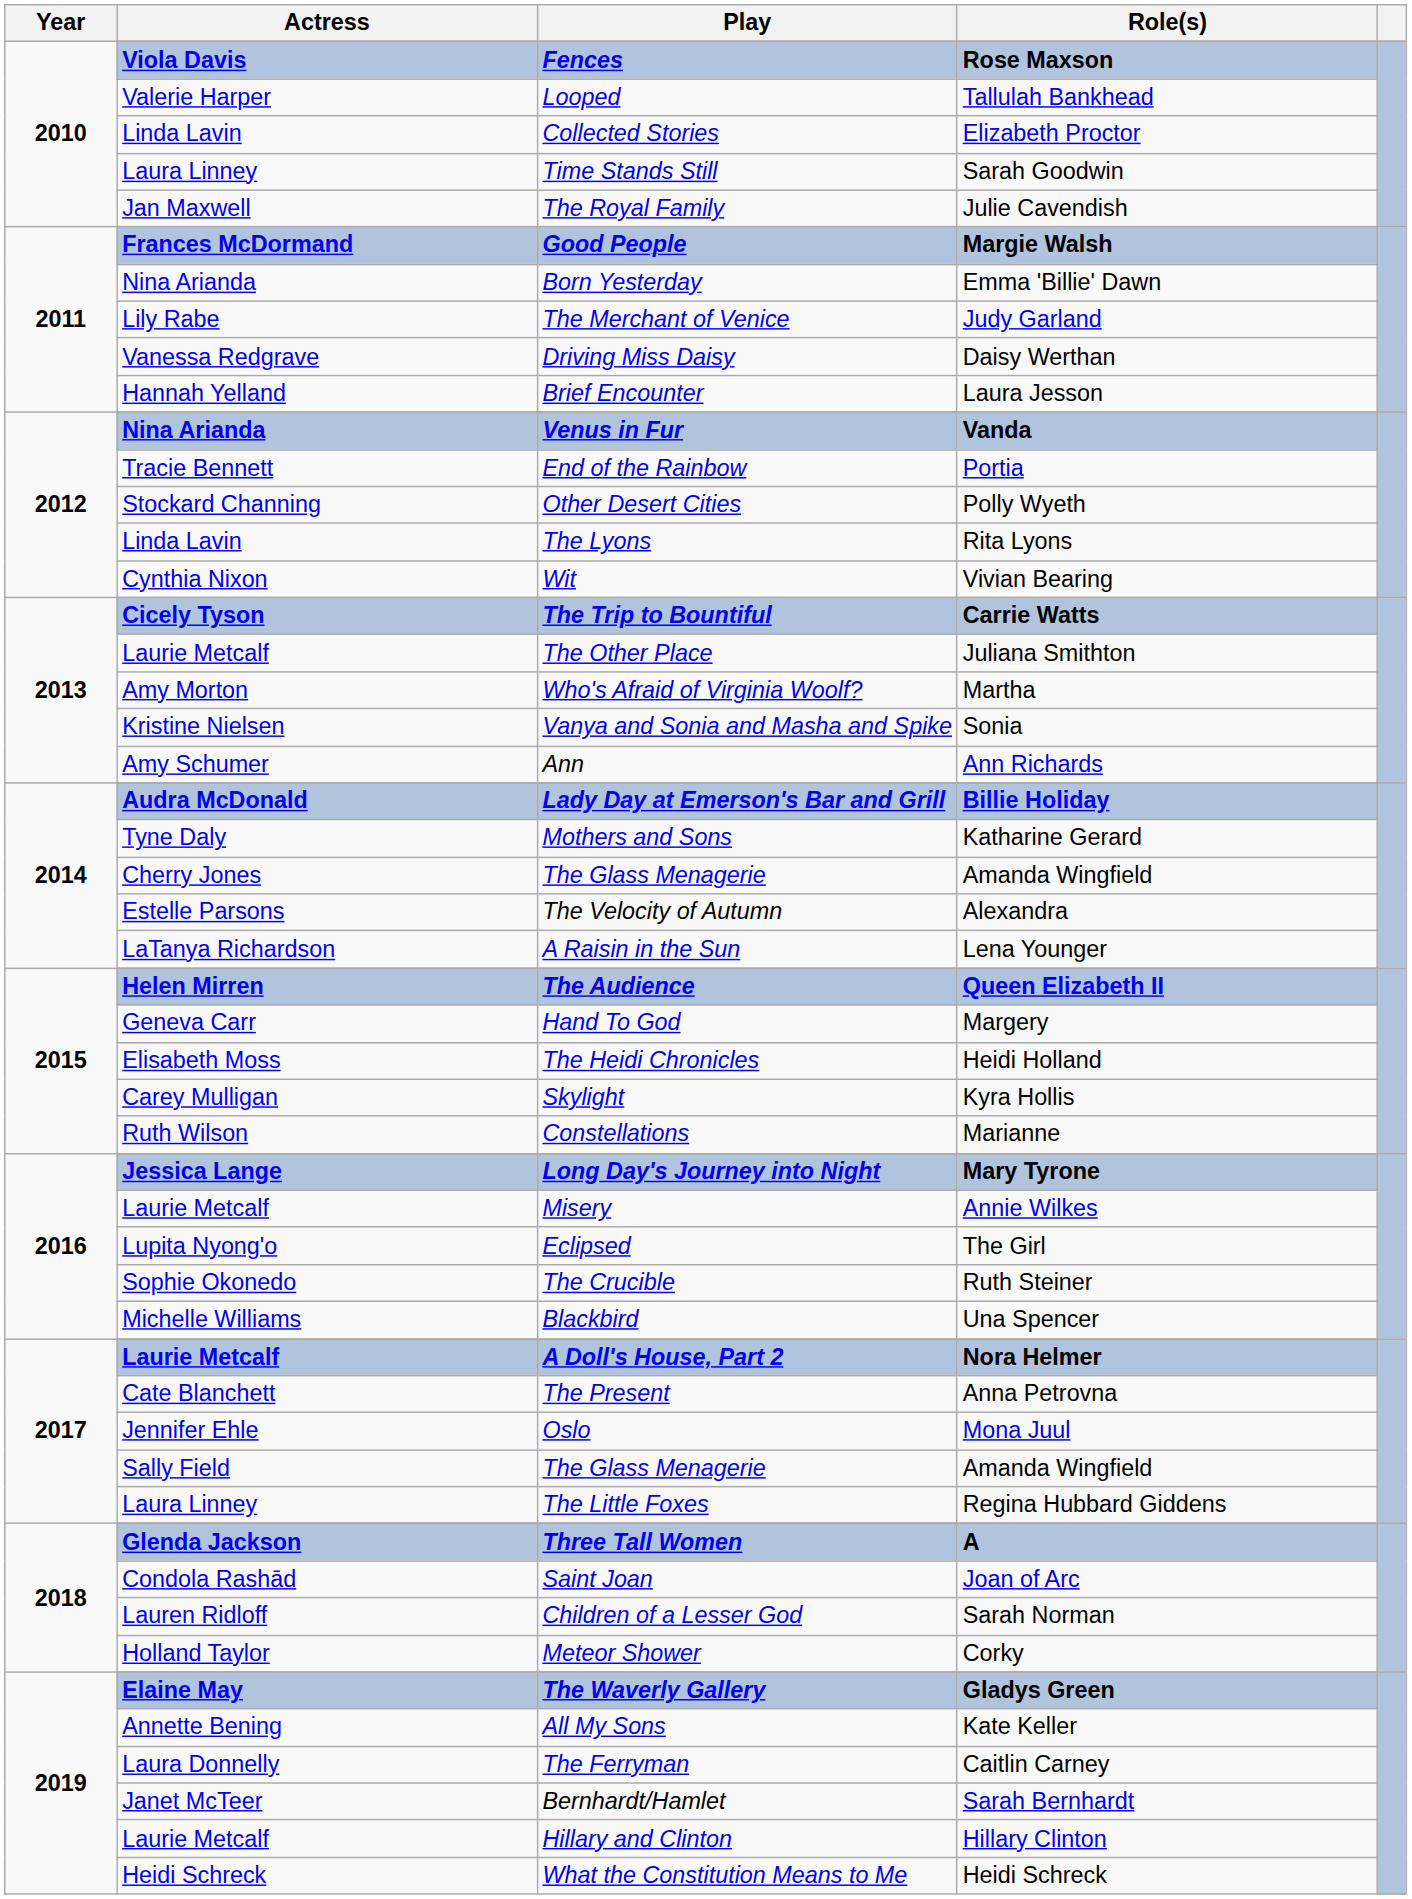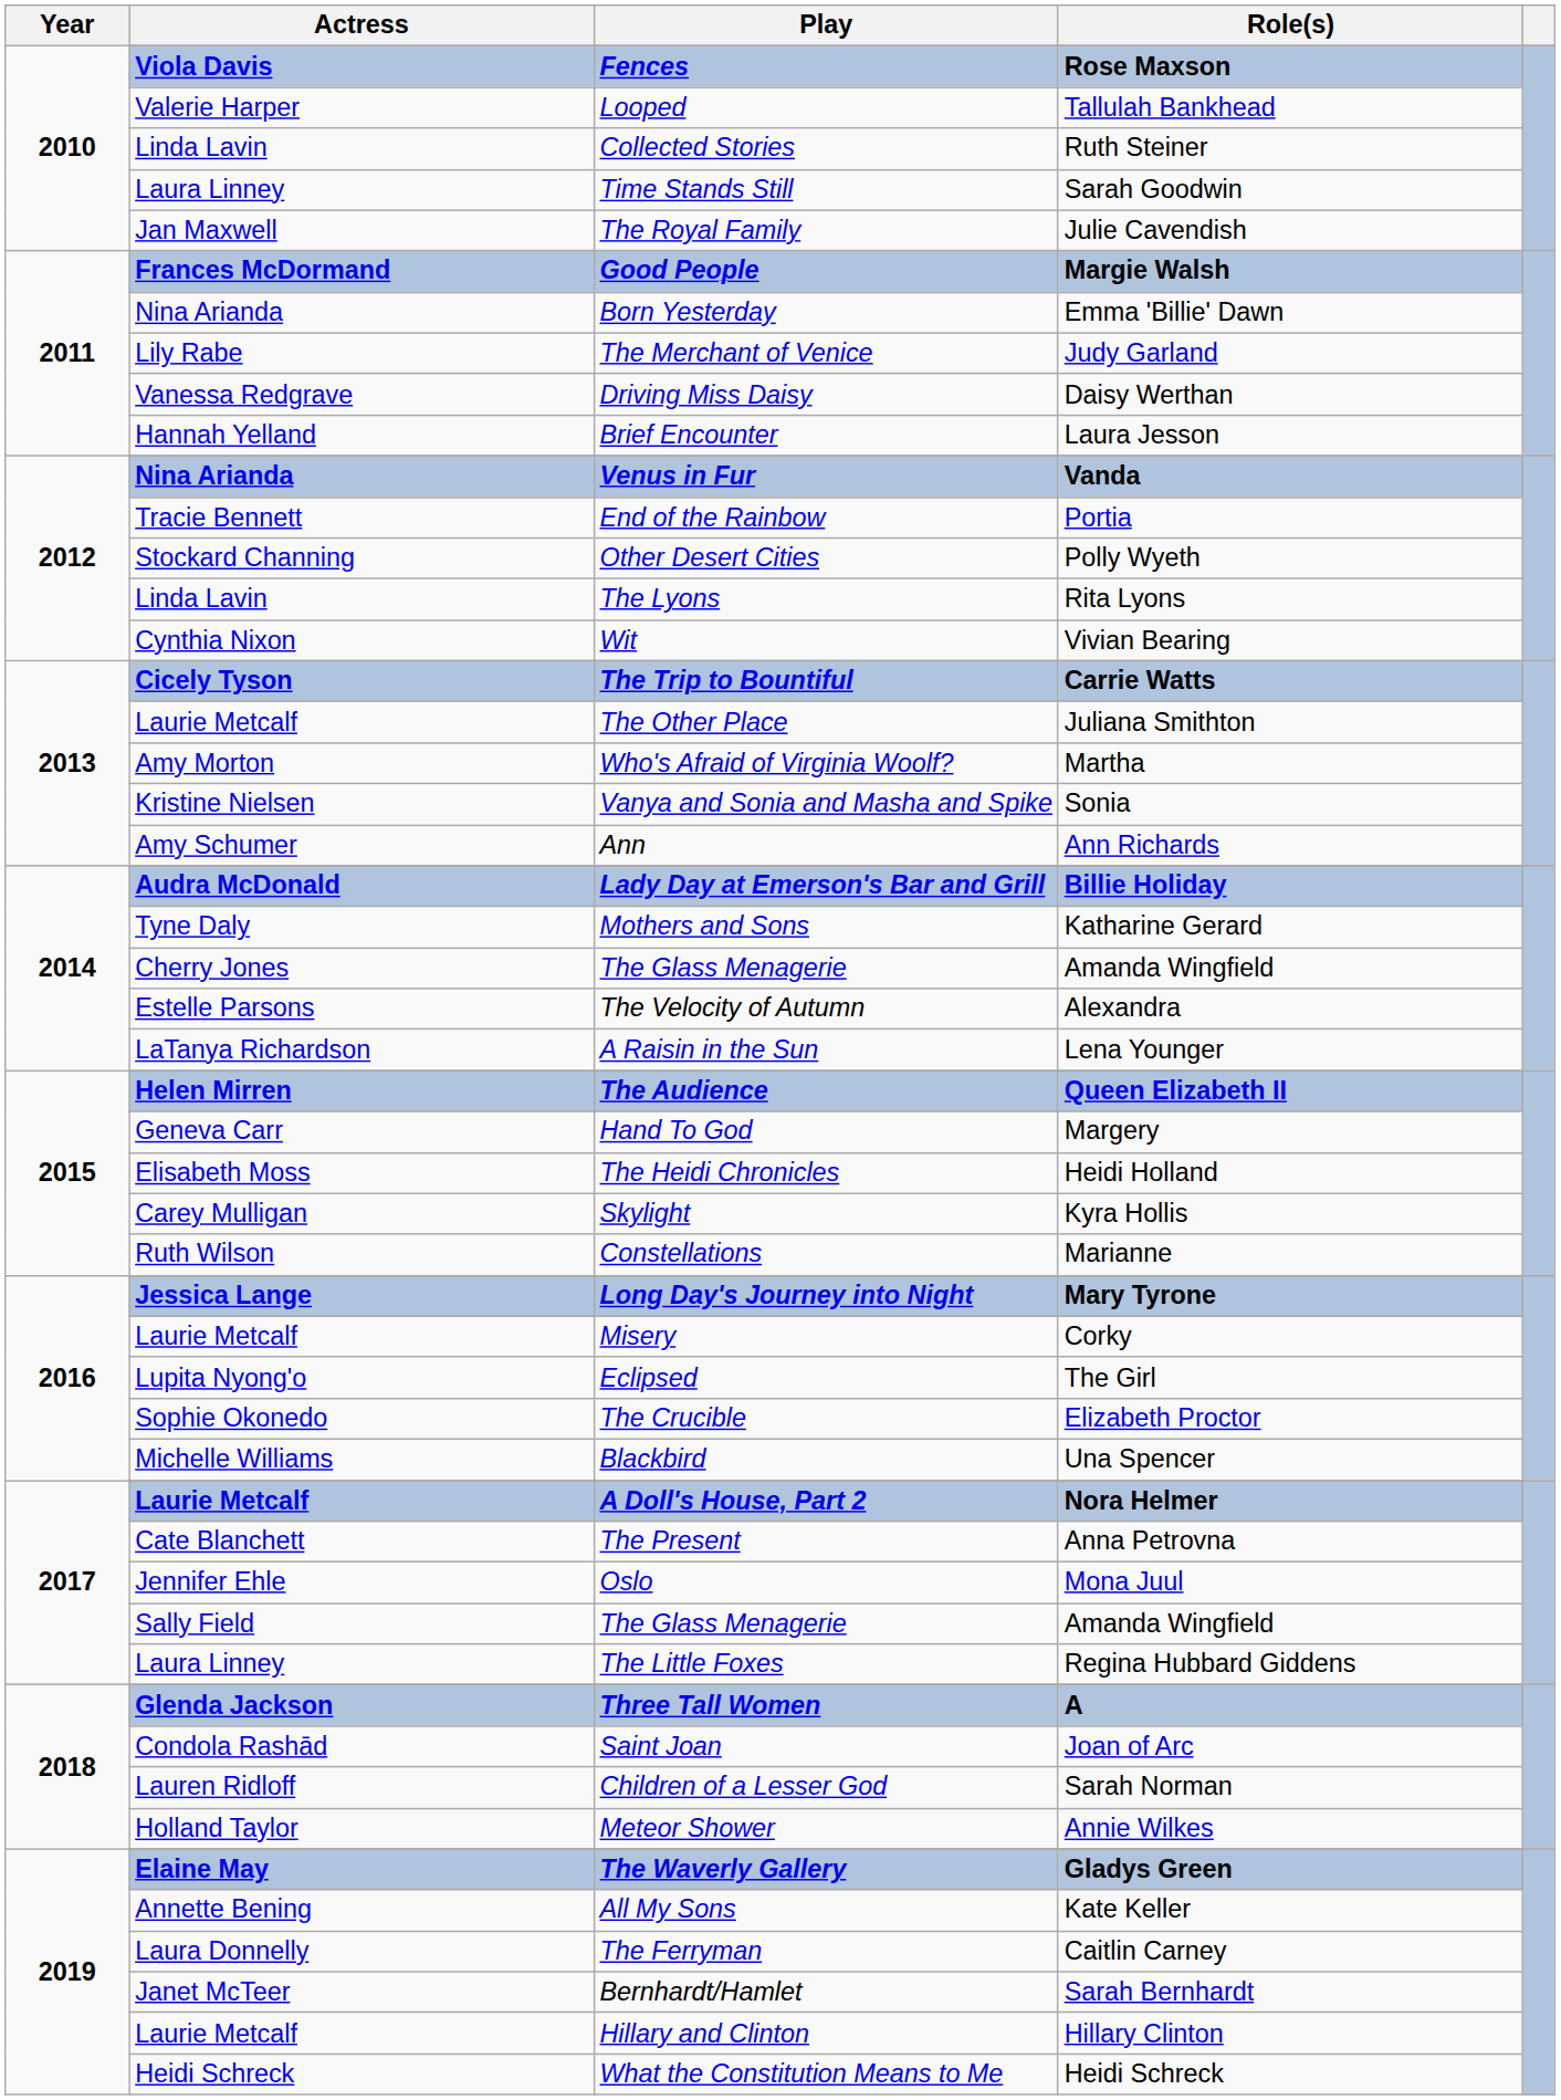 <table class="wikitable sortable">
 <tr>
 <th scope="col" style="width:8%;">Year</th>
 <th scope="col" style="width:30%;">Actress</th>
 <th scope="col" style="width:30%;">Play</th>
 <th scope="col" style="width:30%;">Role(s)</th>
 <th scope="col" style="width:2%;" class="unsortable"></th>
 </tr>
 <tr>
 <td rowspan="6" align="center"><strong>2010</strong> <br> </td>
 </tr>
 <tr style="background:#B0C4DE">
 <td><strong><a href='#'>Viola Davis</a></strong></td>
 <td><strong><em><a href='#'>Fences</a></em></strong></td>
 <td><strong>Rose Maxson</strong></td>
 <td rowspan="6" align="center"></td>
 </tr>
 <tr>
 <td><a href='#'>Valerie Harper</a></td>
 <td><em><a href='#'>Looped</a></em></td>
 <td><a href='#'>Tallulah Bankhead</a></td>
 </tr>
 <tr>
 <td><a href='#'>Linda Lavin</a></td>
 <td><em><a href='#'>Collected Stories</a></em></td>
-<td><a href='#'>Elizabeth Proctor</a></td>
+<td>Ruth Steiner</td>
 </tr>
 <tr>
 <td><a href='#'>Laura Linney</a></td>
 <td><em><a href='#'>Time Stands Still</a></em></td>
 <td>Sarah Goodwin</td>
 </tr>
 <tr>
 <td><a href='#'>Jan Maxwell</a></td>
 <td><em><a href='#'>The Royal Family</a></em></td>
 <td>Julie Cavendish</td>
 </tr>
 <tr>
 <td rowspan="6" align="center"><strong>2011</strong> <br> </td>
 </tr>
 <tr style="background:#B0C4DE">
 <td><strong><a href='#'>Frances McDormand</a></strong></td>
 <td><strong><em><a href='#'>Good People</a></em></strong></td>
 <td><strong>Margie Walsh</strong></td>
 <td rowspan="6" align="center"></td>
 </tr>
 <tr>
 <td><a href='#'>Nina Arianda</a></td>
 <td><em><a href='#'>Born Yesterday</a></em></td>
 <td>Emma 'Billie' Dawn</td>
 </tr>
 <tr>
 <td><a href='#'>Lily Rabe</a></td>
 <td><em><a href='#'>The Merchant of Venice</a></em></td>
 <td><a href='#'>Judy Garland</a></td>
 </tr>
 <tr>
 <td><a href='#'>Vanessa Redgrave</a></td>
 <td><em><a href='#'>Driving Miss Daisy</a></em></td>
 <td>Daisy Werthan</td>
 </tr>
 <tr>
 <td><a href='#'>Hannah Yelland</a></td>
 <td><em><a href='#'>Brief Encounter</a></em></td>
 <td>Laura Jesson</td>
 </tr>
 <tr>
 <td rowspan="6" align="center"><strong>2012</strong> <br> </td>
 </tr>
 <tr style="background:#B0C4DE">
 <td><strong><a href='#'>Nina Arianda</a></strong></td>
 <td><strong><em><a href='#'>Venus in Fur</a></em></strong></td>
 <td><strong>Vanda</strong></td>
 <td rowspan="6" align="center"></td>
 </tr>
 <tr>
 <td><a href='#'>Tracie Bennett</a></td>
 <td><em><a href='#'>End of the Rainbow</a></em></td>
 <td><a href='#'>Portia</a></td>
 </tr>
 <tr>
 <td><a href='#'>Stockard Channing</a></td>
 <td><em><a href='#'>Other Desert Cities</a></em></td>
 <td>Polly Wyeth</td>
 </tr>
 <tr>
 <td><a href='#'>Linda Lavin</a></td>
 <td><em><a href='#'>The Lyons</a></em></td>
 <td>Rita Lyons</td>
 </tr>
 <tr>
 <td><a href='#'>Cynthia Nixon</a></td>
 <td><em><a href='#'>Wit</a></em></td>
 <td>Vivian Bearing</td>
 </tr>
 <tr>
 <td rowspan="6" align="center"><strong>2013</strong> <br> </td>
 </tr>
 <tr style="background:#B0C4DE">
 <td><strong><a href='#'>Cicely Tyson</a></strong></td>
 <td><strong><em><a href='#'>The Trip to Bountiful</a></em></strong></td>
 <td><strong>Carrie Watts</strong></td>
 <td rowspan="6" align="center"></td>
 </tr>
 <tr>
 <td><a href='#'>Laurie Metcalf</a></td>
 <td><em><a href='#'>The Other Place</a></em></td>
 <td>Juliana Smithton</td>
 </tr>
 <tr>
 <td><a href='#'>Amy Morton</a></td>
 <td><em><a href='#'>Who's Afraid of Virginia Woolf?</a></em></td>
 <td>Martha</td>
 </tr>
 <tr>
 <td><a href='#'>Kristine Nielsen</a></td>
 <td><em><a href='#'>Vanya and Sonia and Masha and Spike</a></em></td>
 <td>Sonia</td>
 </tr>
 <tr>
 <td><a href='#'>Amy Schumer</a></td>
 <td><em>Ann</em></td>
 <td><a href='#'>Ann Richards</a></td>
 </tr>
 <tr>
 <td rowspan="6" align="center"><strong>2014</strong> <br> </td>
 </tr>
 <tr style="background:#B0C4DE">
 <td><strong><a href='#'>Audra McDonald</a></strong></td>
 <td><strong><em><a href='#'>Lady Day at Emerson's Bar and Grill</a></em></strong></td>
 <td><strong><a href='#'>Billie Holiday</a></strong></td>
 <td rowspan="6" align="center"></td>
 </tr>
 <tr>
 <td><a href='#'>Tyne Daly</a></td>
 <td><em><a href='#'>Mothers and Sons</a></em></td>
 <td>Katharine Gerard</td>
 </tr>
 <tr>
 <td><a href='#'>Cherry Jones</a></td>
 <td><em><a href='#'>The Glass Menagerie</a></em></td>
 <td>Amanda Wingfield</td>
 </tr>
 <tr>
 <td><a href='#'>Estelle Parsons</a></td>
 <td><em>The Velocity of Autumn</em></td>
 <td>Alexandra</td>
 </tr>
 <tr>
 <td><a href='#'>LaTanya Richardson</a></td>
 <td><em><a href='#'>A Raisin in the Sun</a></em></td>
 <td>Lena Younger</td>
 </tr>
 <tr>
 <td rowspan="6" align="center"><strong>2015</strong> <br> </td>
 </tr>
 <tr style="background:#B0C4DE">
 <td><strong><a href='#'>Helen Mirren</a></strong></td>
 <td><strong><em><a href='#'>The Audience</a></em></strong></td>
 <td><strong><a href='#'>Queen Elizabeth II</a></strong></td>
 <td rowspan="6" align="center"></td>
 </tr>
 <tr>
 <td><a href='#'>Geneva Carr</a></td>
 <td><em><a href='#'>Hand To God</a></em></td>
 <td>Margery</td>
 </tr>
 <tr>
 <td><a href='#'>Elisabeth Moss</a></td>
 <td><em><a href='#'>The Heidi Chronicles</a></em></td>
 <td>Heidi Holland</td>
 </tr>
 <tr>
 <td><a href='#'>Carey Mulligan</a></td>
 <td><em><a href='#'>Skylight</a></em></td>
 <td>Kyra Hollis</td>
 </tr>
 <tr>
 <td><a href='#'>Ruth Wilson</a></td>
 <td><em><a href='#'>Constellations</a></em></td>
 <td>Marianne</td>
 </tr>
 <tr>
 <td rowspan="6" align="center"><strong>2016</strong> <br> </td>
 </tr>
 <tr style="background:#B0C4DE">
 <td><strong><a href='#'>Jessica Lange</a></strong></td>
 <td><strong><em><a href='#'>Long Day's Journey into Night</a></em></strong></td>
 <td><strong>Mary Tyrone</strong></td>
 <td rowspan="6" align="center"></td>
 </tr>
 <tr>
 <td><a href='#'>Laurie Metcalf</a></td>
 <td><em><a href='#'>Misery</a></em></td>
-<td><a href='#'>Annie Wilkes</a></td>
+<td>Corky</td>
 </tr>
 <tr>
 <td><a href='#'>Lupita Nyong'o</a></td>
 <td><em><a href='#'>Eclipsed</a></em></td>
 <td>The Girl</td>
 </tr>
 <tr>
 <td><a href='#'>Sophie Okonedo</a></td>
 <td><em><a href='#'>The Crucible</a></em></td>
-<td>Ruth Steiner</td>
+<td><a href='#'>Elizabeth Proctor</a></td>
 </tr>
 <tr>
 <td><a href='#'>Michelle Williams</a></td>
 <td><em><a href='#'>Blackbird</a></em></td>
 <td>Una Spencer</td>
 </tr>
 <tr>
 <td rowspan="6" align="center"><strong>2017</strong> <br> </td>
 </tr>
 <tr style="background:#B0C4DE">
 <td><strong><a href='#'>Laurie Metcalf</a></strong></td>
 <td><strong><em><a href='#'>A Doll's House, Part 2</a></em></strong></td>
 <td><strong>Nora Helmer</strong></td>
 <td rowspan="6" align="center"></td>
 </tr>
 <tr>
 <td><a href='#'>Cate Blanchett</a></td>
 <td><em><a href='#'>The Present</a></em></td>
 <td>Anna Petrovna</td>
 </tr>
 <tr>
 <td><a href='#'>Jennifer Ehle</a></td>
 <td><em><a href='#'>Oslo</a></em></td>
 <td><a href='#'>Mona Juul</a></td>
 </tr>
 <tr>
 <td><a href='#'>Sally Field</a></td>
 <td><em><a href='#'>The Glass Menagerie</a></em></td>
 <td>Amanda Wingfield</td>
 </tr>
 <tr>
 <td><a href='#'>Laura Linney</a></td>
 <td><em><a href='#'>The Little Foxes</a></em></td>
 <td>Regina Hubbard Giddens</td>
 </tr>
 <tr>
 <td rowspan="5" align="center"><strong>2018</strong> <br> </td>
 </tr>
 <tr style="background:#B0C4DE">
 <td><strong><a href='#'>Glenda Jackson</a></strong></td>
 <td><strong><em><a href='#'>Three Tall Women</a></em></strong></td>
 <td><strong>A</strong></td>
 <td rowspan="5" align="center"></td>
 </tr>
 <tr>
 <td><a href='#'>Condola Rashād</a></td>
 <td><em><a href='#'>Saint Joan</a></em></td>
 <td><a href='#'>Joan of Arc</a></td>
 </tr>
 <tr>
 <td><a href='#'>Lauren Ridloff</a></td>
 <td><em><a href='#'>Children of a Lesser God</a></em></td>
 <td>Sarah Norman</td>
 </tr>
 <tr>
 <td><a href='#'>Holland Taylor</a></td>
 <td><em><a href='#'>Meteor Shower</a></em></td>
-<td>Corky</td>
+<td><a href='#'>Annie Wilkes</a></td>
 </tr>
 <tr>
 <td rowspan="7" align="center"><strong>2019</strong> <br> </td>
 </tr>
 <tr style="background:#B0C4DE">
 <td><strong><a href='#'>Elaine May</a></strong></td>
 <td><strong><em><a href='#'>The Waverly Gallery</a></em></strong></td>
 <td><strong>Gladys Green </strong></td>
 <td rowspan="7" align="center"></td>
 </tr>
 <tr>
 <td><a href='#'>Annette Bening</a></td>
 <td><em><a href='#'>All My Sons</a></em></td>
 <td>Kate Keller</td>
 </tr>
 <tr>
 <td><a href='#'>Laura Donnelly</a></td>
 <td><em><a href='#'>The Ferryman</a></em></td>
 <td>Caitlin Carney</td>
 </tr>
 <tr>
 <td><a href='#'>Janet McTeer</a></td>
 <td><em>Bernhardt/Hamlet</em></td>
 <td><a href='#'>Sarah Bernhardt</a></td>
 </tr>
 <tr>
 <td><a href='#'>Laurie Metcalf</a></td>
 <td><em><a href='#'>Hillary and Clinton</a></em></td>
 <td><a href='#'>Hillary Clinton</a></td>
 </tr>
 <tr>
 <td><a href='#'>Heidi Schreck</a></td>
 <td><em><a href='#'>What the Constitution Means to Me</a></em></td>
 <td>Heidi Schreck</td>
 </tr>
 </table>
